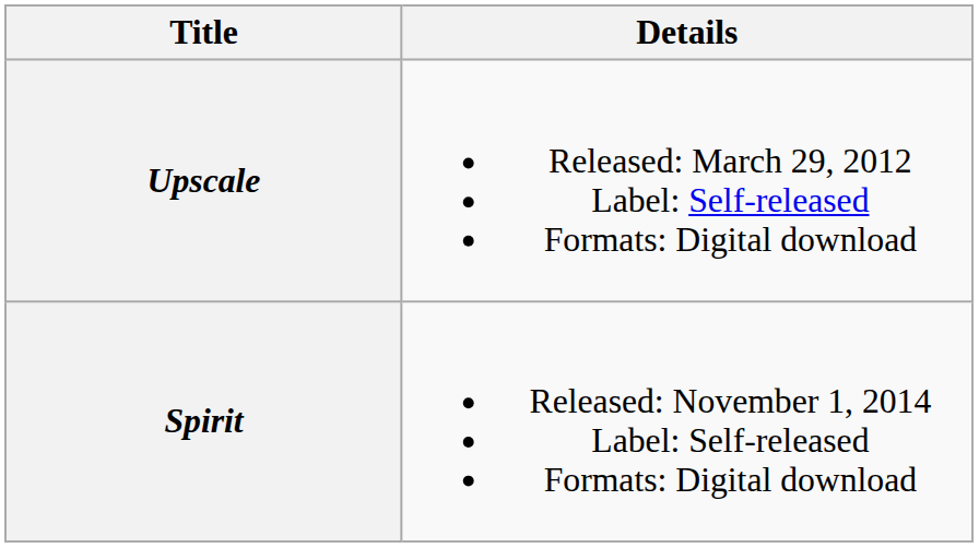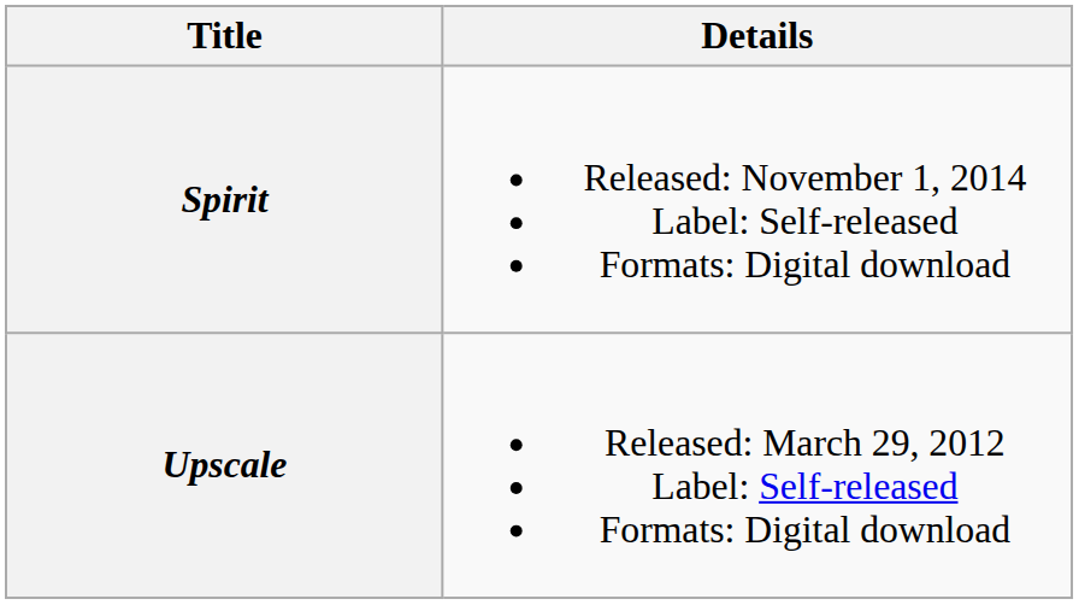 <table class="wikitable plainrowheaders" style="text-align:center;">
 <tr>
 <th scope="col" style="width:11em;">Title</th>
 <th scope="col" style="width:16em;">Details</th>
 </tr>
 <tr>
+<th scope="row"><em>Spirit</em></th>
+<td><br><ul><li>Released: November 1, 2014</li><li>Label: Self-released</li><li>Formats: Digital download</li></ul></td>
+</tr>
+<tr>
 <th scope="row"><em>Upscale</em></th>
 <td><br><ul><li>Released: March 29, 2012</li><li>Label: <a href='#'>Self-released</a></li><li>Formats: Digital download</li></ul></td>
 </tr>
-<tr>
-<th scope="row"><em>Spirit</em></th>
-<td><br><ul><li>Released: November 1, 2014</li><li>Label: Self-released</li><li>Formats: Digital download</li></ul></td>
-</tr>
 </table>
